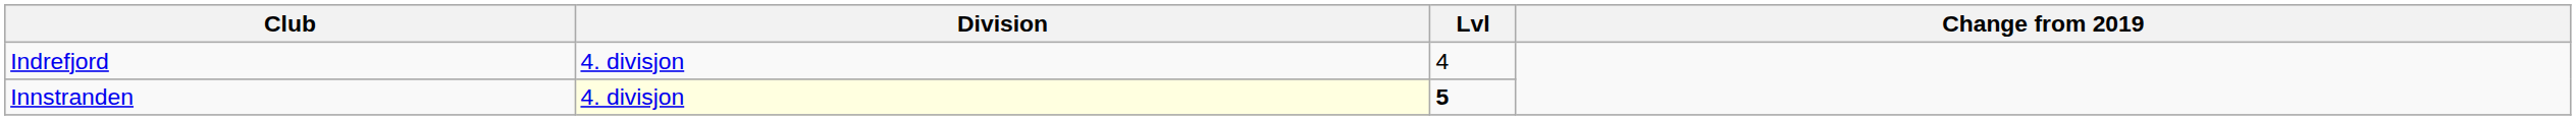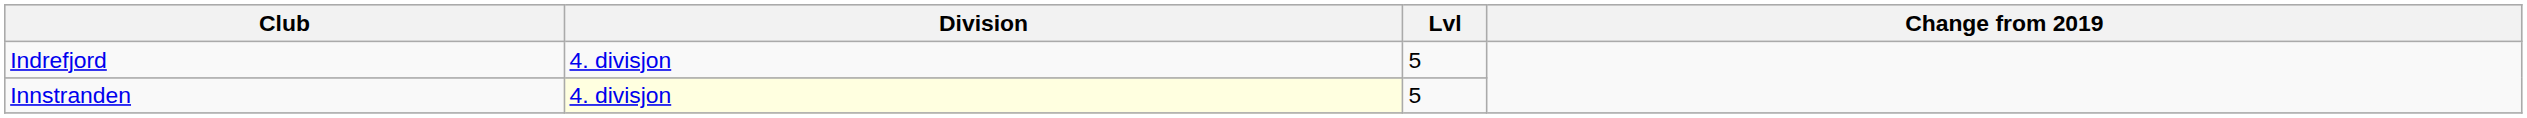 <table class="wikitable sortable" width=100% style="font-size:90%">
 <tr>
 <th width=20%>Club</th>
 <th width=30%>Division</th>
 <th width=3%>Lvl</th>
 <th width=37%>Change from 2019</th>
 </tr>
 <tr>
 <td><a href='#'>Indrefjord</a></td>
 <td><a href='#'>4. divisjon</a></td>
-<td>4</td>
+<td>5</td>
 </tr>
 <tr>
 <td><a href='#'>Innstranden</a></td>
 <td style="background: lightyellow;"><a href='#'>4. divisjon</a></td>
-<td><strong>5</strong></td>
+<td>5</td>
 </tr>
 </table>
